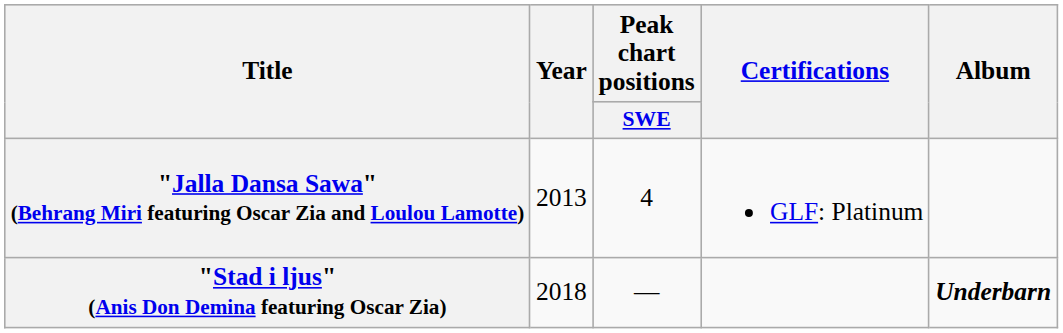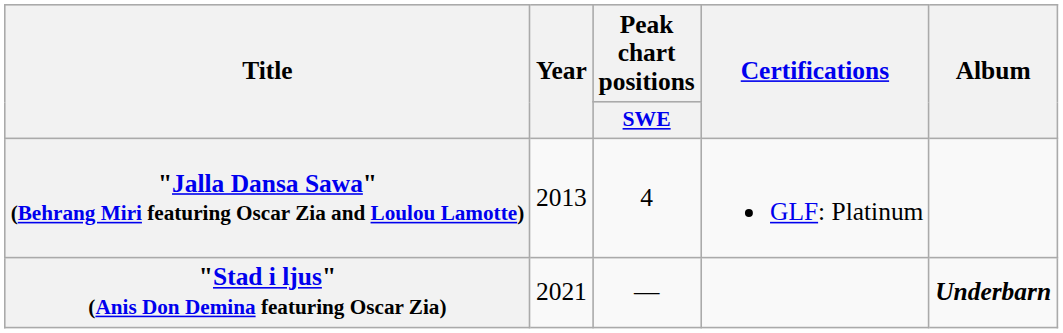 <table class="wikitable plainrowheaders" style="text-align:center;">
 <tr>
 <th scope="col" rowspan="2">Title</th>
 <th scope="col" rowspan="2">Year</th>
 <th scope="col" colspan="1">Peak chart positions</th>
 <th scope="col" rowspan="2"><a href='#'>Certifications</a></th>
 <th scope="col" rowspan="2">Album</th>
 </tr>
 <tr>
 <th scope="col" style="width:3em;font-size:85%;"><a href='#'>SWE</a><br></th>
 </tr>
 <tr>
 <th scope="row">"<a href='#'>Jalla Dansa Sawa</a>" <br><small>(<a href='#'>Behrang Miri</a> featuring Oscar Zia and <a href='#'>Loulou Lamotte</a>)</small></th>
 <td>2013</td>
 <td>4</td>
 <td><br><ul><li><a href='#'>GLF</a>: Platinum</li></ul></td>
 <td></td>
 </tr>
 <tr>
 <th scope="row">"<a href='#'>Stad i ljus</a>" <br><small>(<a href='#'>Anis Don Demina</a> featuring Oscar Zia)</small></th>
-<td>2018</td>
+<td>2021</td>
 <td>—</td>
 <td></td>
 <td><strong><em>Underbarn</em></strong></td>
 </tr>
 </table>
